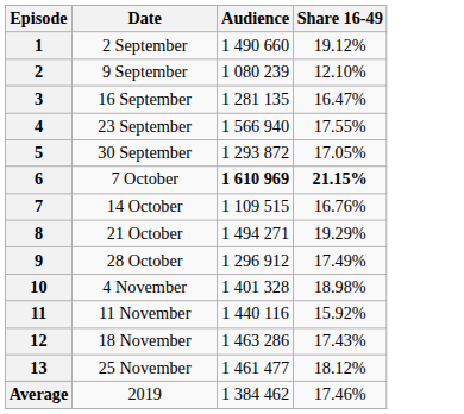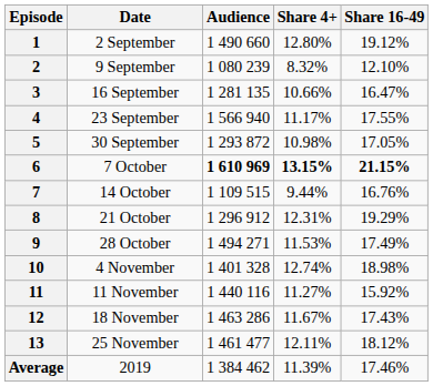 <table class="wikitable sortable" style="text-align:center">
 <tr>
 <th>Episode</th>
 <th scope="col" style="width:130px;">Date</th>
 <th>Audience</th>
+<th>Share 4+</th>
 <th>Share 16-49</th>
 </tr>
 <tr>
 <th>1</th>
 <td>2 September</td>
 <td>1 490 660</td>
+<td>12.80%</td>
 <td>19.12%</td>
 </tr>
 <tr>
 <th>2</th>
 <td>9 September</td>
 <td>1 080 239</td>
+<td>8.32%</td>
 <td>12.10%</td>
 </tr>
 <tr>
 <th>3</th>
 <td>16 September</td>
 <td>1 281 135</td>
+<td>10.66%</td>
 <td>16.47%</td>
 </tr>
 <tr>
 <th>4</th>
 <td>23 September</td>
 <td>1 566 940</td>
+<td>11.17%</td>
 <td>17.55%</td>
 </tr>
 <tr>
 <th>5</th>
 <td>30 September</td>
 <td>1 293 872</td>
+<td>10.98%</td>
 <td>17.05%</td>
 </tr>
 <tr>
 <th>6</th>
 <td>7 October</td>
 <td><strong>1 610 969</strong></td>
+<td><strong>13.15%</strong></td>
 <td><strong>21.15%</strong></td>
 </tr>
 <tr>
 <th>7</th>
 <td>14 October</td>
 <td>1 109 515</td>
+<td>9.44%</td>
 <td>16.76%</td>
 </tr>
 <tr>
 <th>8</th>
 <td>21 October</td>
-<td>1 494 271</td>
+<td>1 296 912</td>
+<td>12.31%</td>
 <td>19.29%</td>
 </tr>
 <tr>
 <th>9</th>
 <td>28 October</td>
-<td>1 296 912</td>
+<td>1 494 271</td>
+<td>11.53%</td>
 <td>17.49%</td>
 </tr>
 <tr>
 <th>10</th>
 <td>4 November</td>
 <td>1 401 328</td>
+<td>12.74%</td>
 <td>18.98%</td>
 </tr>
 <tr>
 <th>11</th>
 <td>11 November</td>
 <td>1 440 116</td>
+<td>11.27%</td>
 <td>15.92%</td>
 </tr>
 <tr>
 <th>12</th>
 <td>18 November</td>
 <td>1 463 286</td>
+<td>11.67%</td>
 <td>17.43%</td>
 </tr>
 <tr>
 <th>13</th>
 <td>25 November</td>
 <td>1 461 477</td>
+<td>12.11%</td>
 <td>18.12%</td>
 </tr>
 <tr>
 <th>Average</th>
 <td>2019</td>
 <td>1 384 462</td>
+<td>11.39%</td>
 <td>17.46%</td>
 </tr>
 </table>
